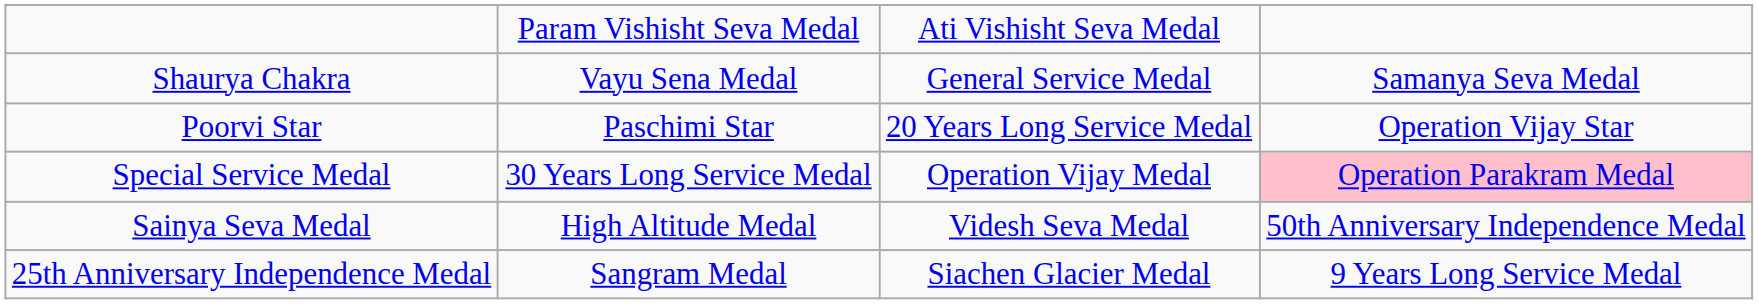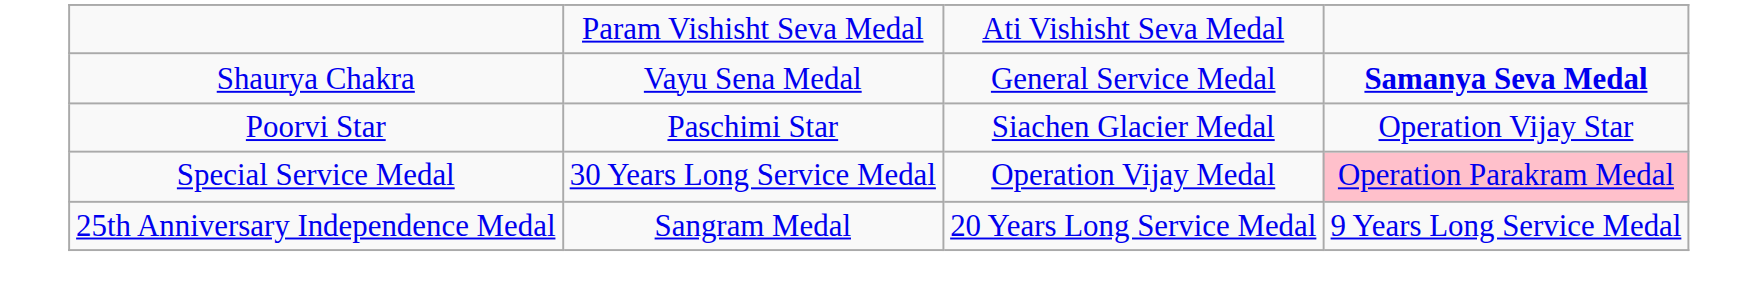 <table style="margin-left: auto; margin-right: auto; border: none;" class="wikitable">
 <tr>
 <td></td>
 <td align="center"><a href='#'>Param Vishisht Seva Medal</a></td>
 <td align="center"><a href='#'>Ati Vishisht Seva Medal</a></td>
 <td></td>
 </tr>
 <tr>
 <td align="center"><a href='#'>Shaurya Chakra</a></td>
 <td align="center"><a href='#'>Vayu Sena Medal</a></td>
 <td align="center"><a href='#'>General Service Medal</a></td>
-<td align="center"><a href='#'>Samanya Seva Medal</a></td>
+<td align="center"><strong><a href='#'>Samanya Seva Medal</a></strong></td>
 </tr>
 <tr>
 <td align="center"><a href='#'>Poorvi Star</a></td>
 <td align="center"><a href='#'>Paschimi Star</a></td>
-<td align="center"><a href='#'>20 Years Long Service Medal</a></td>
+<td align="center"><a href='#'>Siachen Glacier Medal</a></td>
 <td align="center"><a href='#'>Operation Vijay Star</a></td>
 </tr>
 <tr>
 <td align="center"><a href='#'>Special Service Medal</a></td>
 <td align="center"><a href='#'>30 Years Long Service Medal</a></td>
 <td align="center"><a href='#'>Operation Vijay Medal</a></td>
 <td align="center" style="background: pink;"><a href='#'>Operation Parakram Medal</a></td>
 </tr>
 <tr>
-<td align="center"><a href='#'>Sainya Seva Medal</a></td>
-<td align="center"><a href='#'>High Altitude Medal</a></td>
-<td align="center"><a href='#'>Videsh Seva Medal</a></td>
-<td align="center"><a href='#'>50th Anniversary Independence Medal</a></td>
-</tr>
-<tr>
 <td align="center"><a href='#'>25th Anniversary Independence Medal</a></td>
 <td align="center"><a href='#'>Sangram Medal</a></td>
-<td align="center"><a href='#'>Siachen Glacier Medal</a></td>
+<td align="center"><a href='#'>20 Years Long Service Medal</a></td>
 <td align="center"><a href='#'>9 Years Long Service Medal</a></td>
 </tr>
 </table>
